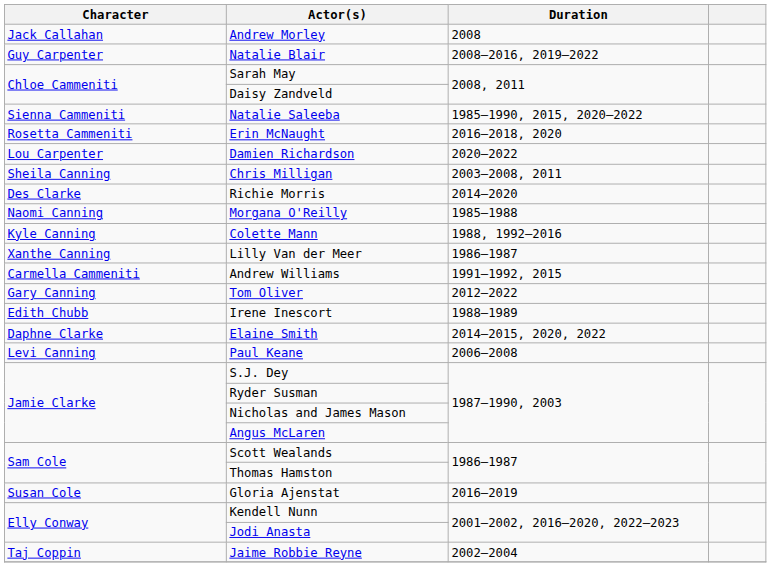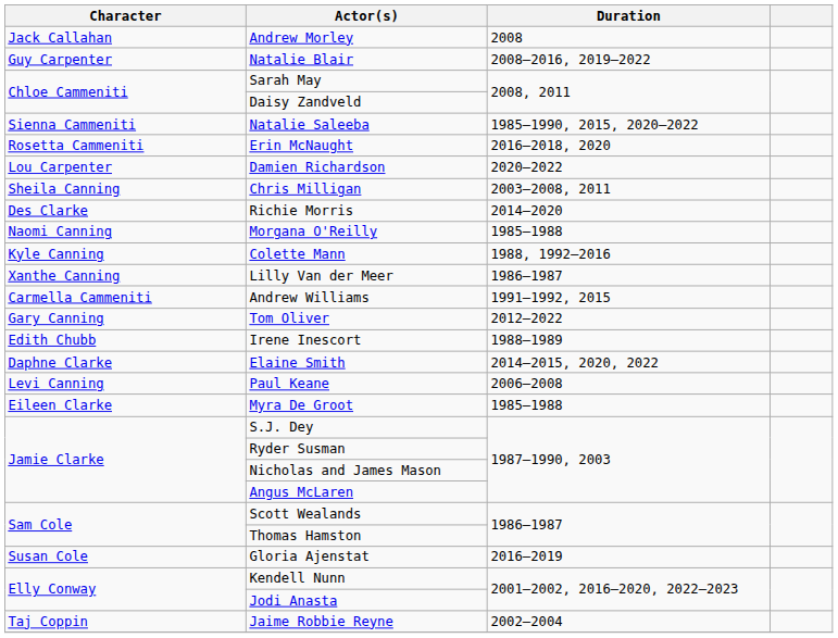 <table class="wikitable">
 <tr>
 <th scope="col" width="230">Character</th>
 <th scope="col" width="230">Actor(s)</th>
 <th scope="col" width="270">Duration</th>
 <th scope="col" width="55"></th>
 </tr>
 <tr>
 <td><a href='#'>Jack Callahan</a></td>
 <td><a href='#'>Andrew Morley</a></td>
 <td>2008</td>
 <td></td>
 </tr>
 <tr>
 <td><a href='#'>Guy Carpenter</a></td>
 <td><a href='#'>Natalie Blair</a></td>
 <td>2008–2016, 2019–2022</td>
 <td></td>
 </tr>
 <tr>
 <td rowspan="2"><a href='#'>Chloe Cammeniti</a></td>
 <td>Sarah May</td>
 <td rowspan="2">2008, 2011</td>
 <td rowspan="2"></td>
 </tr>
 <tr>
 <td>Daisy Zandveld</td>
 </tr>
 <tr>
 <td><a href='#'>Sienna Cammeniti</a></td>
 <td><a href='#'>Natalie Saleeba</a></td>
 <td>1985–1990, 2015, 2020–2022</td>
 <td></td>
 </tr>
 <tr>
 <td><a href='#'>Rosetta Cammeniti</a></td>
 <td><a href='#'>Erin McNaught</a></td>
 <td>2016–2018, 2020</td>
 <td></td>
 </tr>
 <tr>
 <td><a href='#'>Lou Carpenter</a></td>
 <td><a href='#'>Damien Richardson</a></td>
 <td>2020–2022</td>
 <td></td>
 </tr>
 <tr>
 <td><a href='#'>Sheila Canning</a></td>
 <td><a href='#'>Chris Milligan</a></td>
 <td>2003–2008, 2011</td>
 <td></td>
 </tr>
 <tr>
 <td><a href='#'>Des Clarke</a></td>
 <td>Richie Morris</td>
 <td>2014–2020</td>
 <td></td>
 </tr>
 <tr>
 <td><a href='#'>Naomi Canning</a></td>
 <td><a href='#'>Morgana O'Reilly</a></td>
 <td>1985–1988</td>
 <td></td>
 </tr>
 <tr>
 <td><a href='#'>Kyle Canning</a></td>
 <td><a href='#'>Colette Mann</a></td>
 <td>1988, 1992–2016</td>
 <td></td>
 </tr>
 <tr>
 <td><a href='#'>Xanthe Canning</a></td>
 <td>Lilly Van der Meer</td>
 <td>1986–1987</td>
 <td></td>
 </tr>
 <tr>
 <td><a href='#'>Carmella Cammeniti</a></td>
 <td>Andrew Williams</td>
 <td>1991–1992, 2015</td>
 <td></td>
 </tr>
 <tr>
 <td><a href='#'>Gary Canning</a></td>
 <td><a href='#'>Tom Oliver</a></td>
 <td>2012–2022</td>
 <td></td>
 </tr>
 <tr>
 <td><a href='#'>Edith Chubb</a></td>
 <td>Irene Inescort</td>
 <td>1988–1989</td>
 <td></td>
 </tr>
 <tr>
 <td><a href='#'>Daphne Clarke</a></td>
 <td><a href='#'>Elaine Smith</a></td>
 <td>2014–2015, 2020, 2022</td>
 <td></td>
 </tr>
 <tr>
 <td><a href='#'>Levi Canning</a></td>
 <td><a href='#'>Paul Keane</a></td>
 <td>2006–2008</td>
 <td></td>
 </tr>
 <tr>
+<td><a href='#'>Eileen Clarke</a></td>
+<td><a href='#'>Myra De Groot</a></td>
+<td>1985–1988</td>
+<td></td>
+</tr>
+<tr>
 <td rowspan="4"><a href='#'>Jamie Clarke</a></td>
 <td>S.J. Dey</td>
 <td rowspan="4">1987–1990, 2003</td>
 <td rowspan="4"></td>
 </tr>
 <tr>
 <td>Ryder Susman</td>
 </tr>
 <tr>
 <td>Nicholas and James Mason</td>
 </tr>
 <tr>
 <td><a href='#'>Angus McLaren</a></td>
 </tr>
 <tr>
 <td rowspan="2"><a href='#'>Sam Cole</a></td>
 <td>Scott Wealands</td>
 <td rowspan="2">1986–1987</td>
 <td rowspan="2"></td>
 </tr>
 <tr>
 <td>Thomas Hamston</td>
 </tr>
 <tr>
 <td><a href='#'>Susan Cole</a></td>
 <td>Gloria Ajenstat</td>
 <td>2016–2019</td>
 <td></td>
 </tr>
 <tr>
 <td rowspan="2"><a href='#'>Elly Conway</a></td>
 <td>Kendell Nunn</td>
 <td rowspan="2">2001–2002, 2016–2020, 2022–2023</td>
 <td rowspan="2"></td>
 </tr>
 <tr>
 <td><a href='#'>Jodi Anasta</a></td>
 </tr>
 <tr>
 <td><a href='#'>Taj Coppin</a></td>
 <td><a href='#'>Jaime Robbie Reyne</a></td>
 <td>2002–2004</td>
 <td></td>
 </tr>
 <tr>
 </tr>
 </table>
